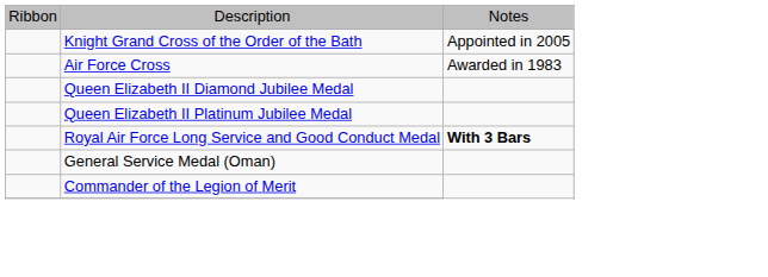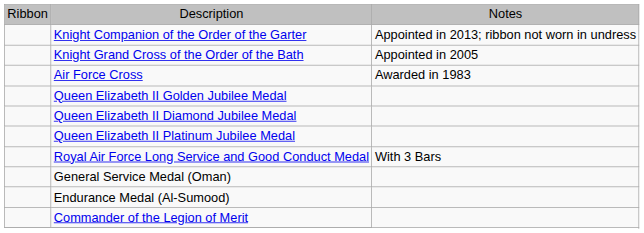 <table class="wikitable">
 <tr style="background:silver;" align="center">
 <td>Ribbon</td>
 <td>Description</td>
 <td>Notes</td>
+</tr>
+<tr>
+<td></td>
+<td><a href='#'>Knight Companion of the Order of the Garter</a></td>
+<td>Appointed in 2013; ribbon not worn in undress</td>
 </tr>
 <tr>
 <td></td>
 <td><a href='#'>Knight Grand Cross of the Order of the Bath</a></td>
 <td>Appointed in 2005</td>
 </tr>
 <tr>
 <td></td>
 <td><a href='#'>Air Force Cross</a></td>
 <td>Awarded in 1983</td>
+</tr>
+<tr>
+<td></td>
+<td><a href='#'>Queen Elizabeth II Golden Jubilee Medal</a></td>
+<td></td>
 </tr>
 <tr>
 <td></td>
 <td><a href='#'>Queen Elizabeth II Diamond Jubilee Medal</a></td>
 <td></td>
 </tr>
 <tr>
 <td></td>
 <td><a href='#'>Queen Elizabeth II Platinum Jubilee Medal</a></td>
 <td></td>
 </tr>
 <tr>
 <td></td>
 <td><a href='#'>Royal Air Force Long Service and Good Conduct Medal</a></td>
-<td><strong>With 3 Bars</strong></td>
+<td>With 3 Bars</td>
 </tr>
 <tr>
 <td></td>
 <td>General Service Medal (Oman)</td>
+<td></td>
+</tr>
+<tr>
+<td></td>
+<td>Endurance Medal (Al-Sumood)</td>
 <td></td>
 </tr>
 <tr>
 <td></td>
 <td><a href='#'>Commander of the Legion of Merit</a></td>
 </tr>
 <tr>
 </tr>
 </table>
